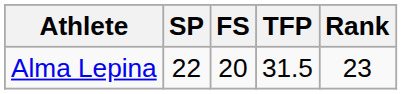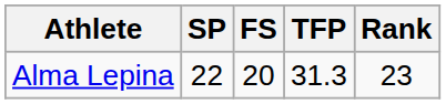 <table class="wikitable" border="1" style="font-size:90%">
 <tr>
 <th>Athlete</th>
 <th>SP</th>
 <th>FS</th>
 <th>TFP</th>
 <th>Rank</th>
 </tr>
 <tr align=center>
 <td align=left><a href='#'>Alma Lepina</a></td>
 <td>22</td>
 <td>20</td>
-<td>31.5</td>
+<td>31.3</td>
 <td>23</td>
 </tr>
 </table>
